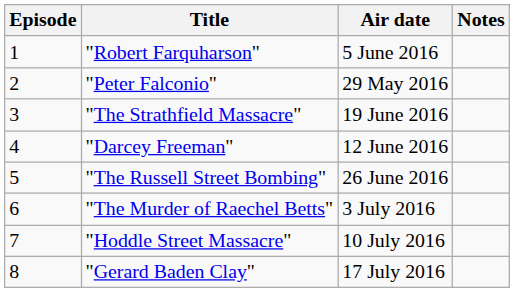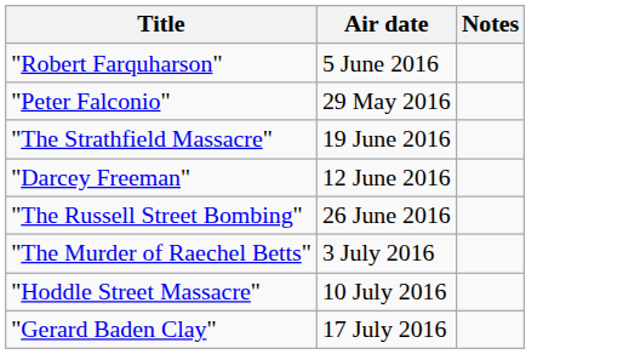 <table class="wikitable">
 <tr>
-<th>Episode</th>
 <th>Title</th>
 <th>Air date</th>
 <th>Notes</th>
 </tr>
 <tr>
-<td>1</td>
 <td>"<a href='#'>Robert Farquharson</a>"</td>
 <td>5 June 2016</td>
 <td></td>
 </tr>
 <tr>
-<td>2</td>
 <td>"<a href='#'>Peter Falconio</a>"</td>
 <td>29 May 2016</td>
 <td></td>
 </tr>
 <tr>
-<td>3</td>
 <td>"<a href='#'>The Strathfield Massacre</a>"</td>
 <td>19 June 2016</td>
 <td></td>
 </tr>
 <tr>
-<td>4</td>
 <td>"<a href='#'>Darcey Freeman</a>"</td>
 <td>12 June 2016</td>
 <td></td>
 </tr>
 <tr>
-<td>5</td>
 <td>"<a href='#'>The Russell Street Bombing</a>"</td>
 <td>26 June 2016</td>
 <td></td>
 </tr>
 <tr>
-<td>6</td>
 <td>"<a href='#'>The Murder of Raechel Betts</a>"</td>
 <td>3 July 2016</td>
 <td></td>
 </tr>
 <tr>
-<td>7</td>
 <td>"<a href='#'>Hoddle Street Massacre</a>"</td>
 <td>10 July 2016</td>
 <td></td>
 </tr>
 <tr>
-<td>8</td>
 <td>"<a href='#'>Gerard Baden Clay</a>"</td>
 <td>17 July 2016</td>
 <td></td>
 </tr>
 </table>
